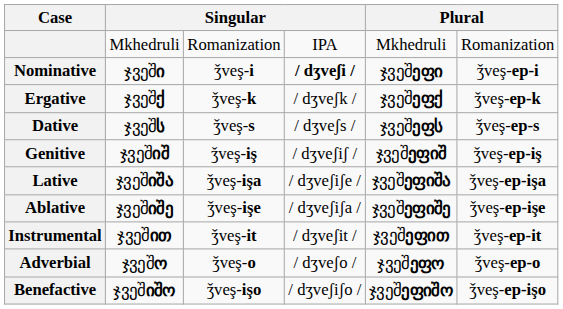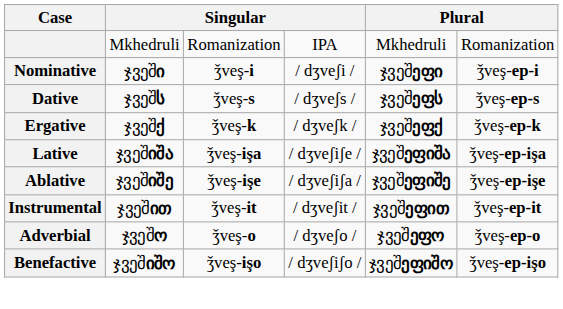 <table class="wikitable" style="text-align:center;">
 <tr>
 <th>Case</th>
 <th colspan="3">Singular</th>
 <th colspan="2">Plural</th>
 </tr>
 <tr>
 <th></th>
 <td>Mkhedruli</td>
 <td>Romanization</td>
 <td>IPA</td>
 <td>Mkhedruli</td>
 <td>Romanization</td>
 </tr>
 <tr>
 <th>Nominative</th>
 <td>ჯვეშ<strong>ი</strong></td>
 <td>ǯveş-<strong>i</strong></td>
-<td><strong>/ dʒveʃi /</strong></td>
+<td>/ dʒveʃi /</td>
 <td>ჯვეშ<strong>ეფი</strong></td>
 <td>ǯveş-<strong>ep-i</strong></td>
-</tr>
-<tr>
-<th>Ergative</th>
-<td>ჯვეშ<strong>ქ</strong></td>
-<td>ǯveş-<strong>k</strong></td>
-<td>/ dʒveʃk /</td>
-<td>ჯვეშ<strong>ეფქ</strong></td>
-<td>ǯveş-<strong>ep-k</strong></td>
 </tr>
 <tr>
 <th>Dative</th>
 <td>ჯვეშ<strong>ს</strong></td>
 <td>ǯveş-<strong>s</strong></td>
 <td>/ dʒveʃs /</td>
 <td>ჯვეშ<strong>ეფს</strong></td>
 <td>ǯveş-<strong>ep-s</strong></td>
 </tr>
 <tr>
-<th>Genitive</th>
-<td>ჯვეშ<strong>იშ</strong></td>
-<td>ǯveş-<strong>iş</strong></td>
-<td>/ dʒveʃiʃ /</td>
-<td>ჯვეშ<strong>ეფიშ</strong></td>
-<td>ǯveş-<strong>ep-iş</strong></td>
+<th>Ergative</th>
+<td>ჯვეშ<strong>ქ</strong></td>
+<td>ǯveş-<strong>k</strong></td>
+<td>/ dʒveʃk /</td>
+<td>ჯვეშ<strong>ეფქ</strong></td>
+<td>ǯveş-<strong>ep-k</strong></td>
 </tr>
 <tr>
 <th>Lative</th>
 <td>ჯვეშ<strong>იშა</strong></td>
 <td>ǯveş-<strong>işa</strong></td>
 <td>/ dʒveʃiʃe /</td>
 <td>ჯვეშ<strong>ეფიშა</strong></td>
 <td>ǯveş-<strong>ep-işa</strong></td>
 </tr>
 <tr>
 <th>Ablative</th>
 <td>ჯვეშ<strong>იშე</strong></td>
 <td>ǯveş-<strong>işe</strong></td>
 <td>/ dʒveʃiʃa /</td>
 <td>ჯვეშ<strong>ეფიშე</strong></td>
 <td>ǯveş-<strong>ep-işe</strong></td>
 </tr>
 <tr>
 <th>Instrumental</th>
 <td>ჯვეშ<strong>ით</strong></td>
 <td>ǯveş-<strong>it</strong></td>
 <td>/ dʒveʃit /</td>
 <td>ჯვეშ<strong>ეფით</strong></td>
 <td>ǯveş-<strong>ep-it</strong></td>
 </tr>
 <tr>
 <th>Adverbial</th>
 <td>ჯვეშ<strong>ო</strong></td>
 <td>ǯveş-<strong>o</strong></td>
 <td>/ dʒveʃo /</td>
 <td>ჯვეშ<strong>ეფო</strong></td>
 <td>ǯveş-<strong>ep-o</strong></td>
 </tr>
 <tr>
 <th>Benefactive</th>
 <td>ჯვეშ<strong>იშო</strong></td>
 <td>ǯveş-<strong>işo</strong></td>
 <td>/ dʒveʃiʃo /</td>
 <td>ჯვეშ<strong>ეფიშო</strong></td>
 <td>ǯveş-<strong>ep-işo</strong></td>
 </tr>
 </table>
